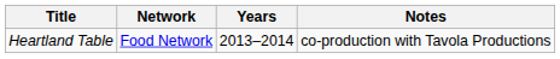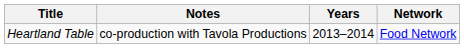 <table class="wikitable sortable">
 <tr>
 <th>Title</th>
+<th>Notes</th>
+<th>Years</th>
 <th>Network</th>
-<th>Years</th>
-<th>Notes</th>
 </tr>
 <tr>
 <td><em>Heartland Table</em></td>
+<td>co-production with Tavola Productions</td>
+<td>2013–2014</td>
 <td><a href='#'>Food Network</a></td>
-<td>2013–2014</td>
-<td>co-production with Tavola Productions</td>
 </tr>
 </table>
